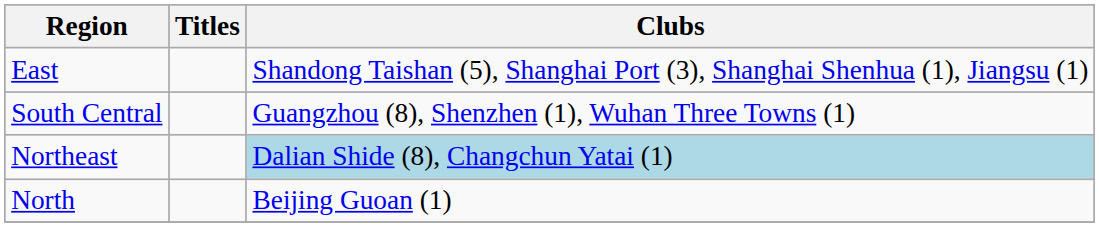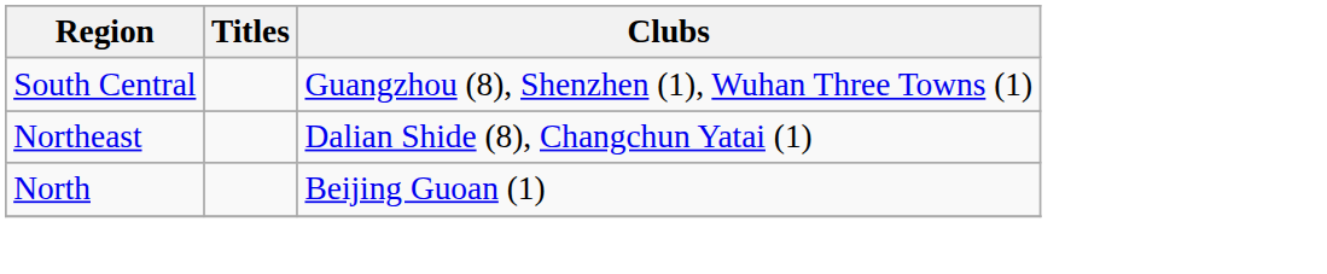 <table class="wikitable">
 <tr>
 <th>Region</th>
 <th>Titles</th>
 <th>Clubs</th>
-</tr>
-<tr>
-<td><a href='#'>East</a></td>
-<td></td>
-<td><a href='#'>Shandong Taishan</a> (5), <a href='#'>Shanghai Port</a> (3), <a href='#'>Shanghai Shenhua</a> (1), <a href='#'>Jiangsu</a> (1)</td>
 </tr>
 <tr>
 <td><a href='#'>South Central</a></td>
 <td></td>
 <td><a href='#'>Guangzhou</a> (8), <a href='#'>Shenzhen</a> (1), <a href='#'>Wuhan Three Towns</a> (1)</td>
 </tr>
 <tr>
 <td><a href='#'>Northeast</a></td>
 <td></td>
-<td style="background: lightblue;"><a href='#'>Dalian Shide</a> (8), <a href='#'>Changchun Yatai</a> (1)</td>
+<td><a href='#'>Dalian Shide</a> (8), <a href='#'>Changchun Yatai</a> (1)</td>
 </tr>
 <tr>
 <td><a href='#'>North</a></td>
 <td></td>
 <td><a href='#'>Beijing Guoan</a> (1)</td>
 </tr>
 <tr>
 </tr>
 </table>
